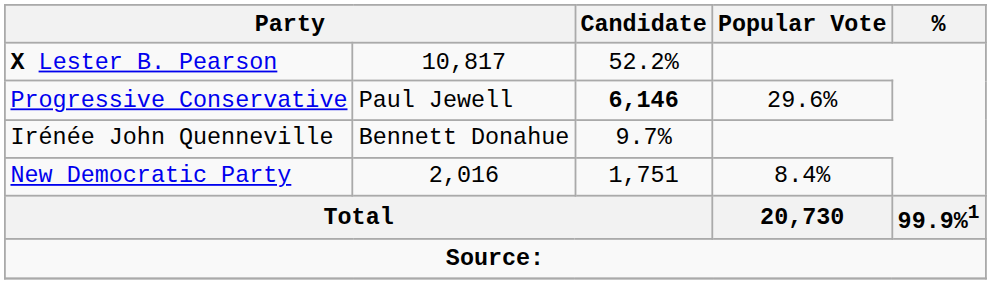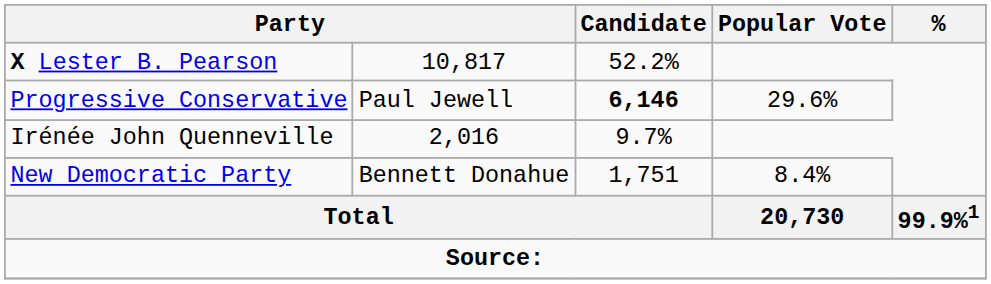 <table class="wikitable">
 <tr>
 <th colspan="2">Party</th>
 <th>Candidate</th>
 <th>Popular Vote</th>
 <th>%</th>
 </tr>
 <tr>
 <td> <strong>X</strong> <a href='#'>Lester B. Pearson</a></td>
 <td align=center>10,817</td>
 <td align=center>52.2%</td>
 </tr>
 <tr>
 <td><a href='#'>Progressive Conservative</a></td>
 <td>Paul Jewell</td>
 <td align=center><strong>6,146</strong></td>
 <td align=center>29.6%</td>
 </tr>
 <tr>
 <td>Irénée John Quenneville</td>
-<td>Bennett Donahue</td>
+<td align=center>2,016</td>
 <td align=center>9.7%</td>
 </tr>
 <tr>
 <td><a href='#'>New Democratic Party</a></td>
-<td align=center>2,016</td>
+<td>Bennett Donahue</td>
 <td align=center>1,751</td>
 <td align=center>8.4%</td>
 </tr>
 <tr>
 <th colspan=3 align=center>Total</th>
 <th align=right>20,730</th>
 <th align=right>99.9%<sup>1</sup></th>
 </tr>
 <tr>
 <td align="center" colspan=5><strong>Source:</strong> </td>
 </tr>
 <tr>
 </tr>
 </table>
